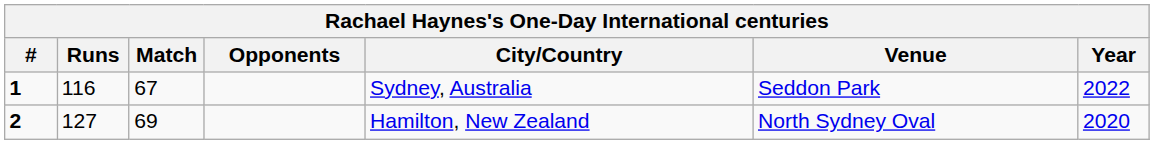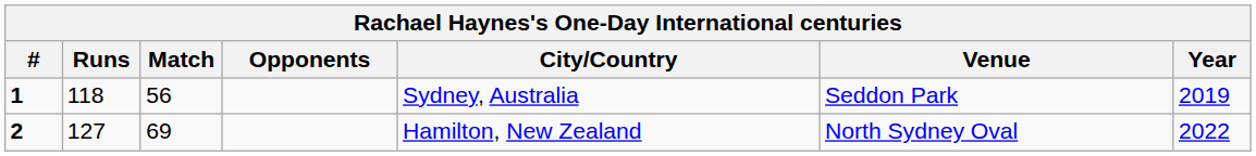 <table class="wikitable">
 <tr>
 <th colspan="8">Rachael Haynes's One-Day International centuries</th>
 </tr>
 <tr>
 <th style="width:40px;">#</th>
 <th style="width:50px;">Runs</th>
 <th style="width:50px;">Match</th>
 <th style="width:125px;">Opponents</th>
 <th style="width:350px;">City/Country</th>
 <th style="width:300px;">Venue</th>
 <th style="width:50px;">Year</th>
 </tr>
 <tr>
 <td><strong>1</strong></td>
-<td>116</td>
-<td>67</td>
+<td>118</td>
+<td>56</td>
 <td></td>
 <td> <a href='#'>Sydney</a>, <a href='#'>Australia</a></td>
 <td><a href='#'>Seddon Park</a></td>
-<td><a href='#'>2022</a></td>
+<td><a href='#'>2019</a></td>
 </tr>
 <tr>
 <td><strong>2</strong></td>
 <td>127</td>
 <td>69</td>
 <td></td>
 <td> <a href='#'>Hamilton</a>, <a href='#'>New Zealand</a></td>
 <td><a href='#'>North Sydney Oval</a></td>
-<td><a href='#'>2020</a></td>
+<td><a href='#'>2022</a></td>
 </tr>
 </table>
